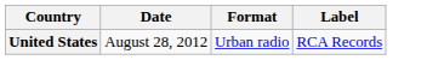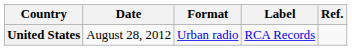 <table class="wikitable plainrowheaders">
 <tr>
 <th scope="col">Country</th>
 <th scope="col">Date</th>
 <th scope="col">Format</th>
 <th scope="col">Label</th>
+<th scope="col">Ref.</th>
 </tr>
 <tr>
 <th scope="row">United States</th>
 <td>August 28, 2012</td>
 <td><a href='#'>Urban radio</a></td>
 <td><a href='#'>RCA Records</a></td>
+<td></td>
 </tr>
 </table>
